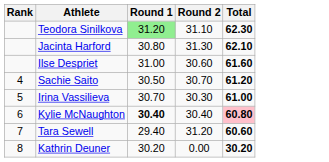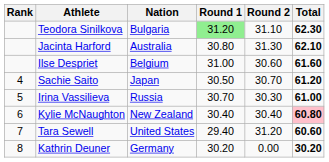 <table class="wikitable sortable" style="text-align:center">
 <tr>
 <th>Rank</th>
 <th>Athlete</th>
+<th>Nation</th>
 <th>Round 1</th>
 <th>Round 2</th>
 <th>Total</th>
 </tr>
 <tr>
 <td></td>
 <td align=left><a href='#'>Teodora Sinilkova</a></td>
+<td align=left> <a href='#'>Bulgaria</a></td>
 <td style="background: lightgreen;">31.20</td>
 <td>31.10</td>
 <td><strong>62.30</strong></td>
 </tr>
 <tr>
 <td></td>
 <td align=left><a href='#'>Jacinta Harford</a></td>
+<td align=left> <a href='#'>Australia</a></td>
 <td>30.80</td>
 <td>31.30</td>
 <td><strong>62.10</strong></td>
 </tr>
 <tr>
 <td></td>
 <td align=left><a href='#'>Ilse Despriet</a></td>
+<td align=left> <a href='#'>Belgium</a></td>
 <td>31.00</td>
 <td>30.60</td>
 <td><strong>61.60</strong></td>
 </tr>
 <tr>
 <td>4</td>
 <td align=left><a href='#'>Sachie Saito</a></td>
+<td align=left> <a href='#'>Japan</a></td>
 <td>30.50</td>
 <td>30.70</td>
 <td><strong>61.20</strong></td>
 </tr>
 <tr>
 <td>5</td>
 <td align=left><a href='#'>Irina Vassilieva</a></td>
+<td align=left> <a href='#'>Russia</a></td>
 <td>30.70</td>
 <td>30.30</td>
 <td><strong>61.00</strong></td>
 </tr>
 <tr>
 <td>6</td>
 <td align=left><a href='#'>Kylie McNaughton</a></td>
-<td><strong>30.40</strong></td>
+<td align=left> <a href='#'>New Zealand</a></td>
+<td>30.40</td>
 <td>30.40</td>
 <td style="background: pink;"><strong>60.80</strong></td>
 </tr>
 <tr>
 <td>7</td>
 <td align=left><a href='#'>Tara Sewell</a></td>
+<td align=left> <a href='#'>United States</a></td>
 <td>29.40</td>
 <td>31.20</td>
 <td><strong>60.60</strong></td>
 </tr>
 <tr>
 <td>8</td>
 <td align=left><a href='#'>Kathrin Deuner</a></td>
+<td align=left> <a href='#'>Germany</a></td>
 <td>30.20</td>
 <td>0.00</td>
 <td><strong>30.20</strong></td>
 </tr>
 </table>
